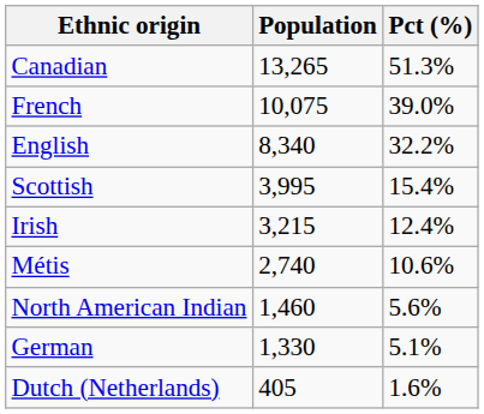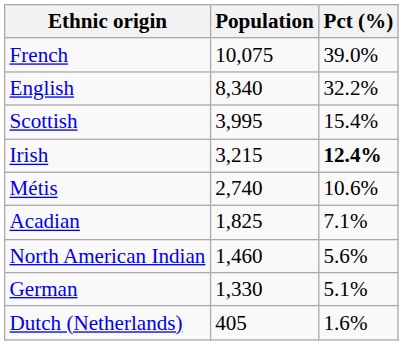 <table class="wikitable">
 <tr>
 <th>Ethnic origin</th>
 <th>Population</th>
 <th>Pct (%)</th>
-</tr>
-<tr>
-<td><a href='#'>Canadian</a></td>
-<td>13,265</td>
-<td>51.3%</td>
 </tr>
 <tr>
 <td><a href='#'>French</a></td>
 <td>10,075</td>
 <td>39.0%</td>
 </tr>
 <tr>
 <td><a href='#'>English</a></td>
 <td>8,340</td>
 <td>32.2%</td>
 </tr>
 <tr>
 <td><a href='#'>Scottish</a></td>
 <td>3,995</td>
 <td>15.4%</td>
 </tr>
 <tr>
 <td><a href='#'>Irish</a></td>
 <td>3,215</td>
-<td>12.4%</td>
+<td><strong>12.4%</strong></td>
 </tr>
 <tr>
 <td><a href='#'>Métis</a></td>
 <td>2,740</td>
 <td>10.6%</td>
+</tr>
+<tr>
+<td><a href='#'>Acadian</a></td>
+<td>1,825</td>
+<td>7.1%</td>
 </tr>
 <tr>
 <td><a href='#'>North American Indian</a></td>
 <td>1,460</td>
 <td>5.6%</td>
 </tr>
 <tr>
 <td><a href='#'>German</a></td>
 <td>1,330</td>
 <td>5.1%</td>
 </tr>
 <tr>
 <td><a href='#'>Dutch (Netherlands)</a></td>
 <td>405</td>
 <td>1.6%</td>
 </tr>
 </table>
